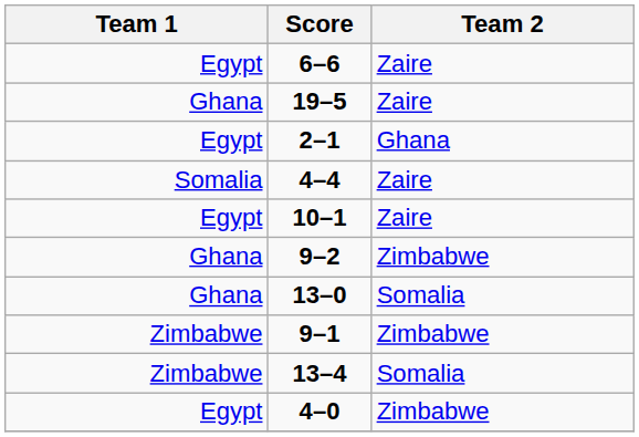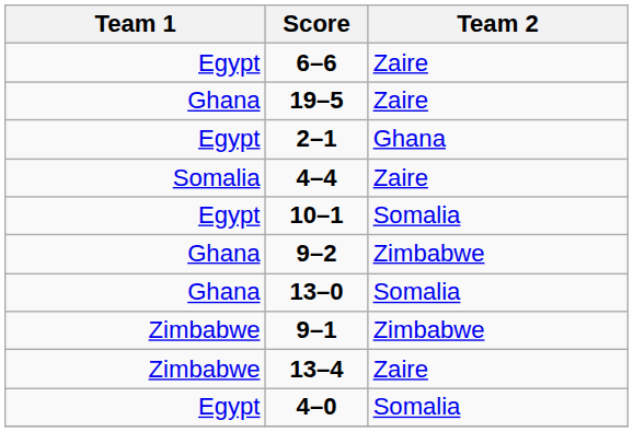 <table class="wikitable">
 <tr>
 <th width="165">Team 1</th>
 <th width="60">Score</th>
 <th width="165">Team 2</th>
 </tr>
 <tr>
 <td style="text-align:right;"><a href='#'>Egypt</a> </td>
 <td style="text-align:center;"><strong>6–6</strong></td>
 <td style="text-align:left;"> <a href='#'>Zaire</a></td>
 </tr>
 <tr>
 <td style="text-align:right;"><a href='#'>Ghana</a> </td>
 <td style="text-align:center;"><strong>19–5</strong></td>
 <td style="text-align:left;"> <a href='#'>Zaire</a></td>
 </tr>
 <tr>
 <td style="text-align:right;"><a href='#'>Egypt</a> </td>
 <td style="text-align:center;"><strong>2–1</strong></td>
 <td style="text-align:left;"> <a href='#'>Ghana</a></td>
 </tr>
 <tr>
 <td style="text-align:right;"><a href='#'>Somalia</a> </td>
 <td style="text-align:center;"><strong>4–4</strong></td>
 <td style="text-align:left;"> <a href='#'>Zaire</a></td>
 </tr>
 <tr>
 <td style="text-align:right;"><a href='#'>Egypt</a> </td>
 <td style="text-align:center;"><strong>10–1</strong></td>
-<td style="text-align:left;"> <a href='#'>Zaire</a></td>
+<td style="text-align:left;"> <a href='#'>Somalia</a></td>
 </tr>
 <tr>
 <td style="text-align:right;"><a href='#'>Ghana</a> </td>
 <td style="text-align:center;"><strong>9–2</strong></td>
 <td style="text-align:left;"> <a href='#'>Zimbabwe</a></td>
 </tr>
 <tr>
 <td style="text-align:right;"><a href='#'>Ghana</a> </td>
 <td style="text-align:center;"><strong>13–0</strong></td>
 <td style="text-align:left;"> <a href='#'>Somalia</a></td>
 </tr>
 <tr>
 <td style="text-align:right;"><a href='#'>Zimbabwe</a> </td>
 <td style="text-align:center;"><strong>9–1</strong></td>
 <td style="text-align:left;"> <a href='#'>Zimbabwe</a></td>
 </tr>
 <tr>
 <td style="text-align:right;"><a href='#'>Zimbabwe</a> </td>
 <td style="text-align:center;"><strong>13–4</strong></td>
-<td style="text-align:left;"> <a href='#'>Somalia</a></td>
+<td style="text-align:left;"> <a href='#'>Zaire</a></td>
 </tr>
 <tr>
 <td style="text-align:right;"><a href='#'>Egypt</a> </td>
 <td style="text-align:center;"><strong>4–0</strong></td>
-<td style="text-align:left;"> <a href='#'>Zimbabwe</a></td>
+<td style="text-align:left;"> <a href='#'>Somalia</a></td>
 </tr>
 <tr>
 </tr>
 </table>
